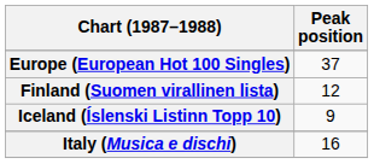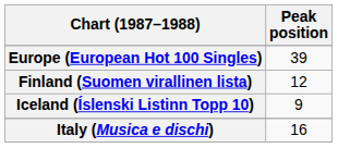 <table class="wikitable sortable plainrowheaders" style="text-align:center">
 <tr>
 <th scope="col">Chart (1987–1988)</th>
 <th scope="col">Peak<br>position</th>
 </tr>
 <tr>
 </tr>
 <tr>
 <th scope="row">Europe (<a href='#'>European Hot 100 Singles</a>)</th>
-<td>37</td>
+<td>39</td>
 </tr>
 <tr>
 <th scope="row">Finland (<a href='#'>Suomen virallinen lista</a>)</th>
 <td>12</td>
 </tr>
 <tr>
 <th scope="row">Iceland (<a href='#'>Íslenski Listinn Topp 10</a>)</th>
 <td>9</td>
 </tr>
 <tr>
 </tr>
 <tr>
 <th scope="row">Italy (<em><a href='#'>Musica e dischi</a></em>)</th>
 <td>16</td>
 </tr>
 <tr>
 </tr>
 <tr>
 </tr>
 <tr>
 </tr>
 <tr>
 </tr>
 <tr>
 </tr>
 <tr>
 </tr>
 <tr>
 </tr>
 </table>
